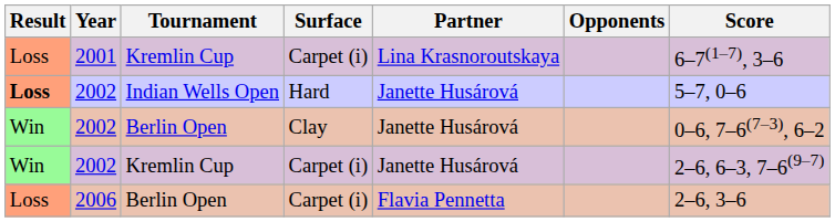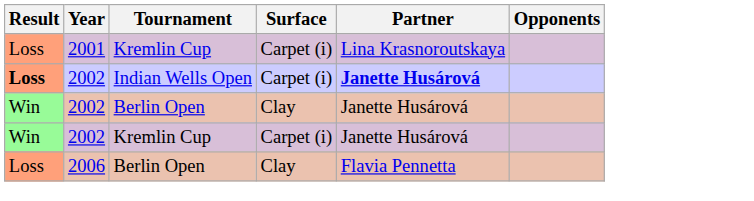 <table class="sortable wikitable">
 <tr>
 <th>Result</th>
 <th>Year</th>
 <th>Tournament</th>
 <th>Surface</th>
 <th>Partner</th>
 <th>Opponents</th>
-<th class="unsortable">Score</th>
 </tr>
 <tr bgcolor=thistle>
 <td style="background:#ffa07a;">Loss</td>
 <td><a href='#'>2001</a></td>
 <td><a href='#'>Kremlin Cup</a></td>
 <td>Carpet (i)</td>
 <td> <a href='#'>Lina Krasnoroutskaya</a></td>
 <td></td>
-<td>6–7<sup>(1–7)</sup>, 3–6</td>
 </tr>
 <tr bgcolor=CCCCFF>
 <td style="background:#ffa07a;"><strong>Loss</strong></td>
 <td><a href='#'>2002</a></td>
 <td><a href='#'>Indian Wells Open</a></td>
-<td>Hard</td>
-<td> <a href='#'>Janette Husárová</a></td>
+<td>Carpet (i)</td>
+<td><strong> <a href='#'>Janette Husárová</a></strong></td>
 <td></td>
-<td>5–7, 0–6</td>
 </tr>
 <tr bgcolor=EBC2AF>
 <td style="background:#98fb98;">Win</td>
 <td><a href='#'>2002</a></td>
 <td><a href='#'>Berlin Open</a></td>
 <td>Clay</td>
 <td> Janette Husárová</td>
 <td></td>
-<td>0–6, 7–6<sup>(7–3)</sup>, 6–2</td>
 </tr>
 <tr bgcolor=thistle>
 <td style="background:#98fb98;">Win</td>
 <td><a href='#'>2002</a></td>
 <td>Kremlin Cup</td>
 <td>Carpet (i)</td>
 <td> Janette Husárová</td>
 <td></td>
-<td>2–6, 6–3, 7–6<sup>(9–7)</sup></td>
 </tr>
 <tr bgcolor=EBC2AF>
 <td style="background:#ffa07a;">Loss</td>
 <td><a href='#'>2006</a></td>
 <td>Berlin Open</td>
-<td>Carpet (i)</td>
+<td>Clay</td>
 <td> <a href='#'>Flavia Pennetta</a></td>
 <td></td>
-<td>2–6, 3–6</td>
 </tr>
 </table>
